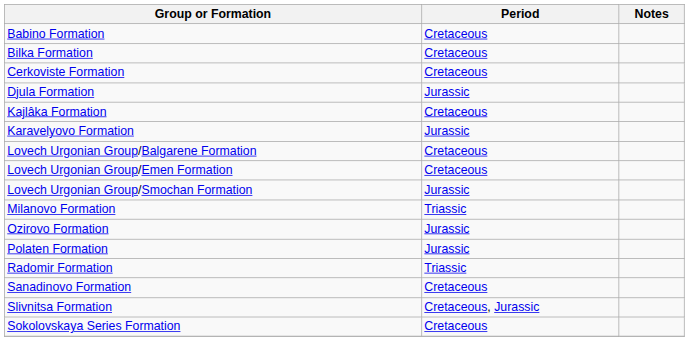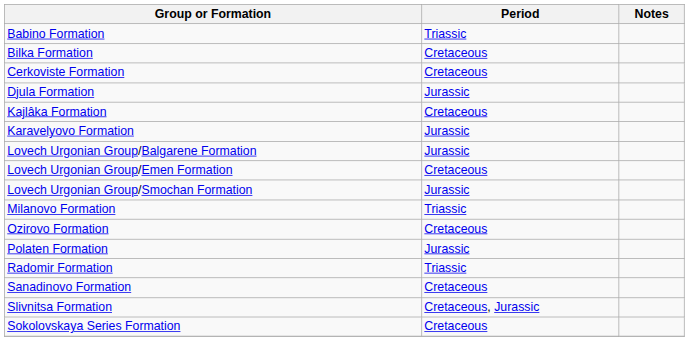 <table class="wikitable sortable" style="width: 100%;">
 <tr>
 <th>Group or Formation</th>
 <th>Period</th>
 <th class="unsortable">Notes</th>
 </tr>
 <tr>
 <td><a href='#'>Babino Formation</a></td>
-<td><a href='#'>Cretaceous</a></td>
+<td><a href='#'>Triassic</a></td>
 <td></td>
 </tr>
 <tr>
 <td><a href='#'>Bilka Formation</a></td>
 <td><a href='#'>Cretaceous</a></td>
 <td></td>
 </tr>
 <tr>
 <td><a href='#'>Cerkoviste Formation</a></td>
 <td><a href='#'>Cretaceous</a></td>
 <td></td>
 </tr>
 <tr>
 <td><a href='#'>Djula Formation</a></td>
 <td><a href='#'>Jurassic</a></td>
 <td></td>
 </tr>
 <tr>
 <td><a href='#'>Kajlâka Formation</a></td>
 <td><a href='#'>Cretaceous</a></td>
 <td></td>
 </tr>
 <tr>
 <td><a href='#'>Karavelyovo Formation</a></td>
 <td><a href='#'>Jurassic</a></td>
 <td></td>
 </tr>
 <tr>
 <td><a href='#'>Lovech Urgonian Group</a>/<a href='#'>Balgarene Formation</a></td>
-<td><a href='#'>Cretaceous</a></td>
+<td><a href='#'>Jurassic</a></td>
 <td></td>
 </tr>
 <tr>
 <td><a href='#'>Lovech Urgonian Group</a>/<a href='#'>Emen Formation</a></td>
 <td><a href='#'>Cretaceous</a></td>
 <td></td>
 </tr>
 <tr>
 <td><a href='#'>Lovech Urgonian Group</a>/<a href='#'>Smochan Formation</a></td>
 <td><a href='#'>Jurassic</a></td>
 <td></td>
 </tr>
 <tr>
 <td><a href='#'>Milanovo Formation</a></td>
 <td><a href='#'>Triassic</a></td>
 <td></td>
 </tr>
 <tr>
 <td><a href='#'>Ozirovo Formation</a></td>
-<td><a href='#'>Jurassic</a></td>
+<td><a href='#'>Cretaceous</a></td>
 <td></td>
 </tr>
 <tr>
 <td><a href='#'>Polaten Formation</a></td>
 <td><a href='#'>Jurassic</a></td>
 <td></td>
 </tr>
 <tr>
 <td><a href='#'>Radomir Formation</a></td>
 <td><a href='#'>Triassic</a></td>
 <td></td>
 </tr>
 <tr>
 <td><a href='#'>Sanadinovo Formation</a></td>
 <td><a href='#'>Cretaceous</a></td>
 <td></td>
 </tr>
 <tr>
 <td><a href='#'>Slivnitsa Formation</a></td>
 <td><a href='#'>Cretaceous</a>, <a href='#'>Jurassic</a></td>
 <td></td>
 </tr>
 <tr>
 <td><a href='#'>Sokolovskaya Series Formation</a></td>
 <td><a href='#'>Cretaceous</a></td>
 <td></td>
 </tr>
 <tr>
 </tr>
 </table>
